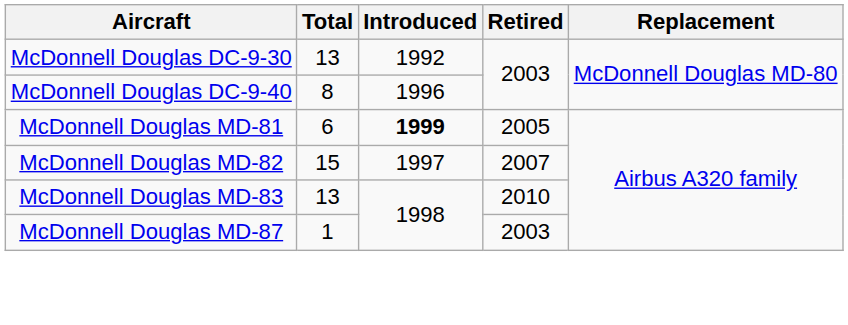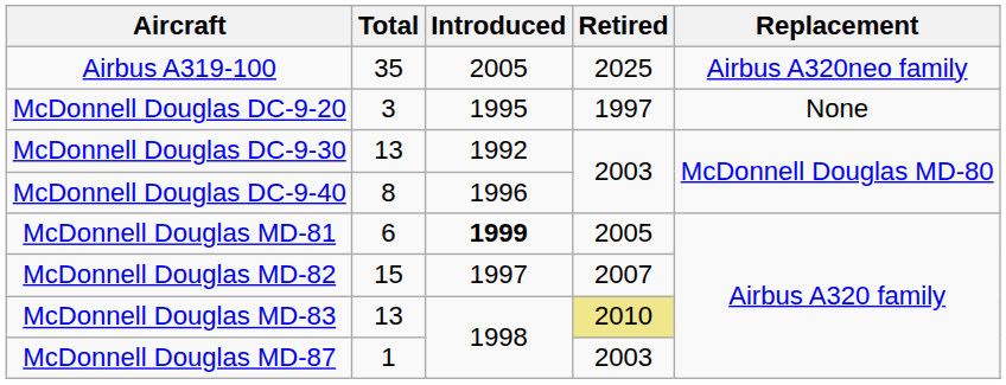 <table class="wikitable" style="margin:0.5em auto; text-align:center">
 <tr>
 <th>Aircraft</th>
 <th>Total</th>
 <th>Introduced</th>
 <th>Retired</th>
 <th>Replacement</th>
+</tr>
+<tr>
+<td><a href='#'>Airbus A319-100</a></td>
+<td>35</td>
+<td>2005</td>
+<td>2025</td>
+<td><a href='#'>Airbus A320neo family</a></td>
+</tr>
+<tr>
+<td><a href='#'>McDonnell Douglas DC-9-20</a></td>
+<td>3</td>
+<td>1995</td>
+<td>1997</td>
+<td>None</td>
 </tr>
 <tr>
 <td><a href='#'>McDonnell Douglas DC-9-30</a></td>
 <td>13</td>
 <td>1992</td>
 <td rowspan=2>2003</td>
 <td rowspan=2><a href='#'>McDonnell Douglas MD-80</a></td>
 </tr>
 <tr>
 <td><a href='#'>McDonnell Douglas DC-9-40</a></td>
 <td>8</td>
 <td>1996</td>
 </tr>
 <tr>
 <td><a href='#'>McDonnell Douglas MD-81</a></td>
 <td>6</td>
 <td><strong>1999</strong></td>
 <td>2005</td>
 <td rowspan=4><a href='#'>Airbus A320 family</a></td>
 </tr>
 <tr>
 <td><a href='#'>McDonnell Douglas MD-82</a></td>
 <td>15</td>
 <td>1997</td>
 <td>2007</td>
 </tr>
 <tr>
 <td><a href='#'>McDonnell Douglas MD-83</a></td>
 <td>13</td>
 <td rowspan=2>1998</td>
-<td>2010</td>
+<td style="background: khaki;">2010</td>
 </tr>
 <tr>
 <td><a href='#'>McDonnell Douglas MD-87</a></td>
 <td>1</td>
 <td>2003</td>
 </tr>
 </table>
